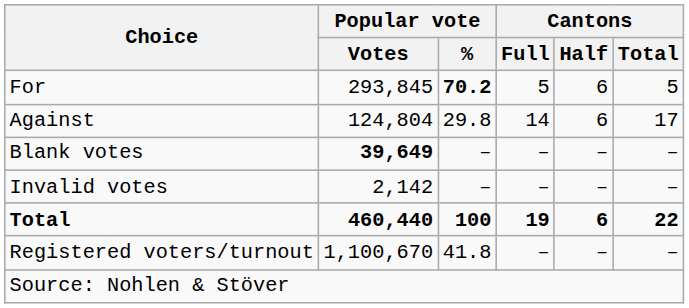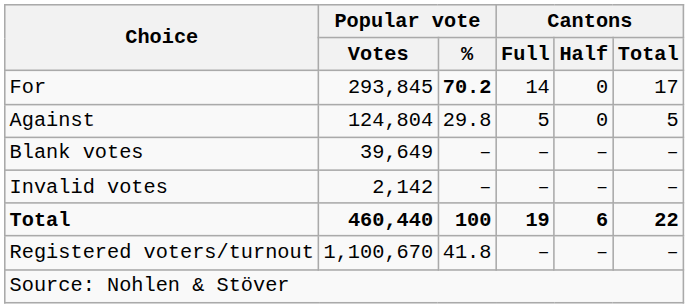 <table class=wikitable style=text-align:right>
 <tr>
 <th rowspan=2>Choice</th>
 <th colspan=2>Popular vote</th>
 <th colspan=3>Cantons</th>
 </tr>
 <tr>
 <th>Votes</th>
 <th>%</th>
 <th>Full</th>
 <th>Half</th>
 <th>Total</th>
 </tr>
 <tr>
 <td align=left>For</td>
 <td>293,845</td>
 <td><strong>70.2</strong></td>
-<td>5</td>
-<td>6</td>
-<td>5</td>
+<td>14</td>
+<td>0</td>
+<td>17</td>
 </tr>
 <tr>
 <td align=left>Against</td>
 <td>124,804</td>
 <td>29.8</td>
-<td>14</td>
-<td>6</td>
-<td>17</td>
+<td>5</td>
+<td>0</td>
+<td>5</td>
 </tr>
 <tr>
 <td align=left>Blank votes</td>
-<td><strong>39,649</strong></td>
+<td>39,649</td>
 <td>–</td>
 <td>–</td>
 <td>–</td>
 <td>–</td>
 </tr>
 <tr>
 <td align=left>Invalid votes</td>
 <td>2,142</td>
 <td>–</td>
 <td>–</td>
 <td>–</td>
 <td>–</td>
 </tr>
 <tr>
 <td align=left><strong>Total</strong></td>
 <td><strong>460,440</strong></td>
 <td><strong>100</strong></td>
 <td><strong>19</strong></td>
 <td><strong>6</strong></td>
 <td><strong>22</strong></td>
 </tr>
 <tr>
 <td align=left>Registered voters/turnout</td>
 <td>1,100,670</td>
 <td>41.8</td>
 <td>–</td>
 <td>–</td>
 <td>–</td>
 </tr>
 <tr>
 <td align=left colspan=6>Source: Nohlen & Stöver</td>
 </tr>
 </table>
